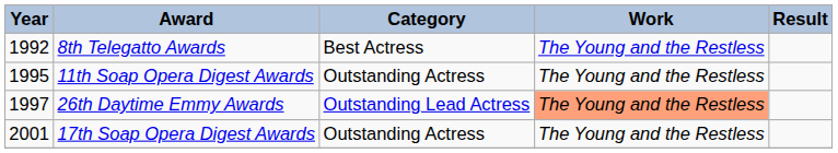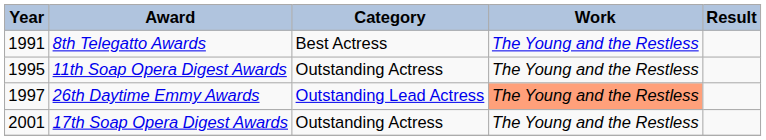 <table class="wikitable sortable">
 <tr>
 <th style="background:#B0C4DE;">Year</th>
 <th style="background:#B0C4DE;">Award</th>
 <th style="background:#B0C4DE;">Category</th>
 <th style="background:#B0C4DE;">Work</th>
 <th style="background:#B0C4DE;">Result</th>
 </tr>
 <tr>
-<td>1992</td>
+<td>1991</td>
 <td><em><a href='#'>8th Telegatto Awards</a></em></td>
 <td>Best Actress</td>
 <td><em><a href='#'>The Young and the Restless</a></em></td>
 <td></td>
 </tr>
 <tr>
 <td>1995</td>
 <td><em><a href='#'>11th Soap Opera Digest Awards</a></em></td>
 <td>Outstanding Actress</td>
 <td><em>The Young and the Restless</em></td>
 <td></td>
 </tr>
 <tr>
 <td>1997</td>
 <td><em><a href='#'>26th Daytime Emmy Awards</a></em></td>
 <td><a href='#'>Outstanding Lead Actress</a></td>
 <td style="background: lightsalmon;"><em>The Young and the Restless</em></td>
 <td></td>
 </tr>
 <tr>
 <td>2001</td>
 <td><em><a href='#'>17th Soap Opera Digest Awards</a></em></td>
 <td>Outstanding Actress</td>
 <td><em>The Young and the Restless</em></td>
 <td></td>
 </tr>
 <tr>
 </tr>
 </table>
